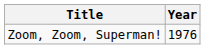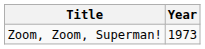 <table class="wikitable">
 <tr>
 <th>Title</th>
 <th>Year</th>
 </tr>
 <tr>
 <td>Zoom, Zoom, Superman!</td>
-<td>1976</td>
+<td>1973</td>
 </tr>
 </table>
